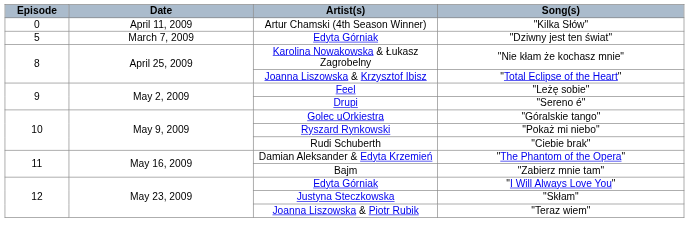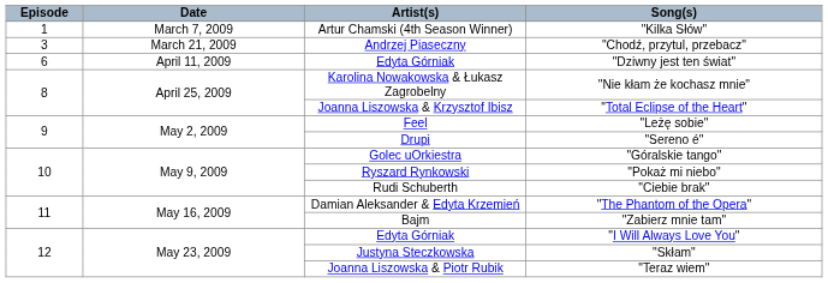 <table style="text-align: center; width: 84%; margin: 0 auto; border-collapse: collapse" border="1" cellpadding="1" cellspacing="1">
 <tr style="background: #ABC">
 <th width="4%">Episode</th>
 <th width="15%">Date</th>
 <th width="15%">Artist(s)</th>
 <th width="20%">Song(s)</th>
 </tr>
 <tr>
-<td>0</td>
-<td>April 11, 2009</td>
+<td>1</td>
+<td>March 7, 2009</td>
 <td>Artur Chamski (4th Season Winner)</td>
 <td>"Kilka Słów"</td>
 </tr>
 <tr>
-<td>5</td>
-<td>March 7, 2009</td>
+<td>3</td>
+<td>March 21, 2009</td>
+<td><a href='#'>Andrzej Piaseczny</a></td>
+<td>"Chodź, przytul, przebacz"</td>
+</tr>
+<tr>
+<td>6</td>
+<td>April 11, 2009</td>
 <td><a href='#'>Edyta Górniak</a></td>
 <td>"Dziwny jest ten świat"</td>
 </tr>
 <tr>
 <td rowspan=2>8</td>
 <td rowspan=2>April 25, 2009</td>
 <td><a href='#'>Karolina Nowakowska</a> & Łukasz Zagrobelny</td>
 <td>"Nie kłam że kochasz mnie"</td>
 </tr>
 <tr>
 <td><a href='#'>Joanna Liszowska</a> & <a href='#'>Krzysztof Ibisz</a></td>
 <td>"<a href='#'>Total Eclipse of the Heart</a>"</td>
 </tr>
 <tr>
 <td rowspan=2>9</td>
 <td rowspan=2>May 2, 2009</td>
 <td><a href='#'>Feel</a></td>
 <td>"Leżę sobie"</td>
 </tr>
 <tr>
 <td><a href='#'>Drupi</a></td>
 <td>"Sereno é"</td>
 </tr>
 <tr>
 <td rowspan=3>10</td>
 <td rowspan=3>May 9, 2009</td>
 <td><a href='#'>Golec uOrkiestra</a></td>
 <td>"Góralskie tango"</td>
 </tr>
 <tr>
 <td><a href='#'>Ryszard Rynkowski</a></td>
 <td>"Pokaż mi niebo"</td>
 </tr>
 <tr>
 <td>Rudi Schuberth</td>
 <td>"Ciebie brak"</td>
 </tr>
 <tr>
 <td rowspan=2>11</td>
 <td rowspan=2>May 16, 2009</td>
 <td>Damian Aleksander & <a href='#'>Edyta Krzemień</a></td>
 <td>"<a href='#'>The Phantom of the Opera</a>"</td>
 </tr>
 <tr>
 <td>Bajm</td>
 <td>"Zabierz mnie tam"</td>
 </tr>
 <tr>
 <td rowspan=3>12</td>
 <td rowspan=3>May 23, 2009</td>
 <td><a href='#'>Edyta Górniak</a></td>
 <td>"<a href='#'>I Will Always Love You</a>"</td>
 </tr>
 <tr>
 <td><a href='#'>Justyna Steczkowska</a></td>
 <td>"Skłam"</td>
 </tr>
 <tr>
 <td><a href='#'>Joanna Liszowska</a> & <a href='#'>Piotr Rubik</a></td>
 <td>"Teraz wiem"</td>
 </tr>
 </table>
